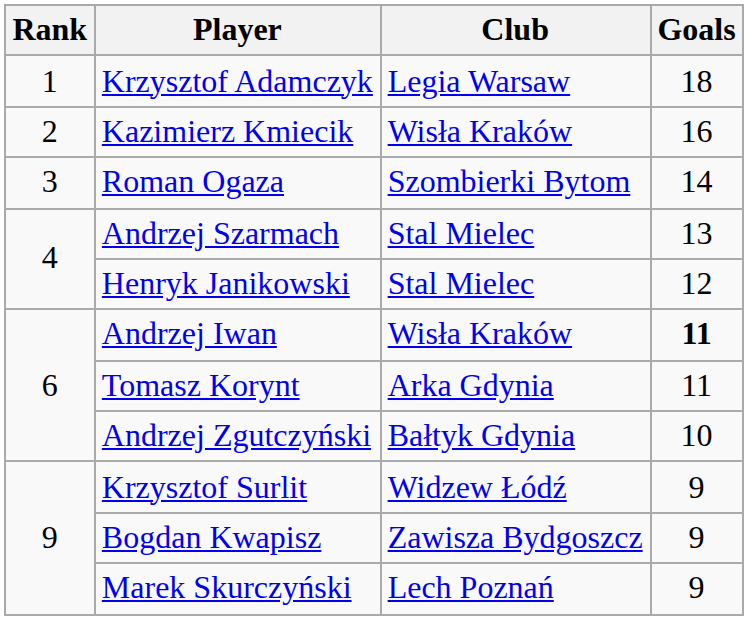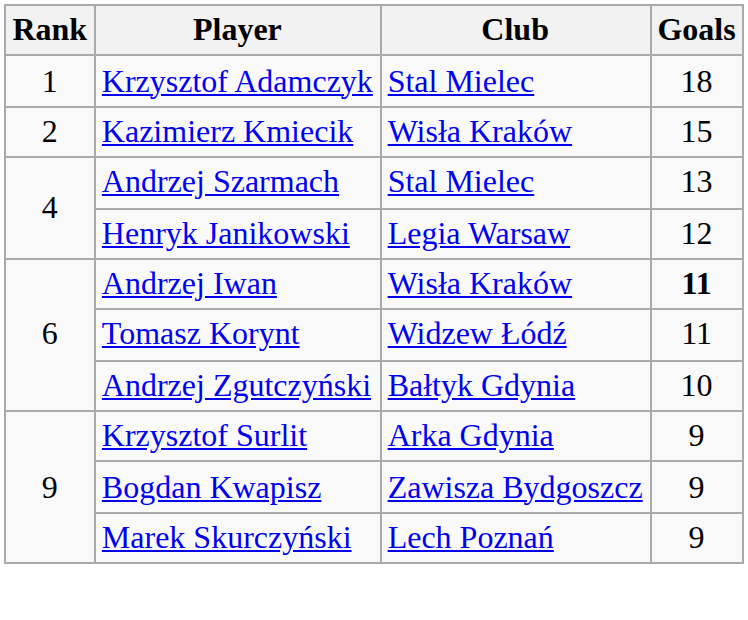 <table class="wikitable" style="text-align:center">
 <tr>
 <th>Rank</th>
 <th>Player</th>
 <th>Club</th>
 <th>Goals</th>
 </tr>
 <tr>
 <td rowspan="1">1</td>
 <td align="left"> <a href='#'>Krzysztof Adamczyk</a></td>
-<td align="left"><a href='#'>Legia Warsaw</a></td>
+<td align="left"><a href='#'>Stal Mielec</a></td>
 <td>18</td>
 </tr>
 <tr>
 <td rowspan="1">2</td>
 <td align="left"> <a href='#'>Kazimierz Kmiecik</a></td>
 <td align="left"><a href='#'>Wisła Kraków</a></td>
-<td>16</td>
-</tr>
-<tr>
-<td rowspan="1">3</td>
-<td align="left"> <a href='#'>Roman Ogaza</a></td>
-<td align="left"><a href='#'>Szombierki Bytom</a></td>
-<td>14</td>
+<td>15</td>
 </tr>
 <tr>
 <td rowspan="2">4</td>
 <td align="left"> <a href='#'>Andrzej Szarmach</a></td>
 <td align="left"><a href='#'>Stal Mielec</a></td>
 <td>13</td>
 </tr>
 <tr>
 <td align="left"> <a href='#'>Henryk Janikowski</a></td>
-<td align="left"><a href='#'>Stal Mielec</a></td>
+<td align="left"><a href='#'>Legia Warsaw</a></td>
 <td>12</td>
 </tr>
 <tr>
 <td rowspan="3">6</td>
 <td align="left"> <a href='#'>Andrzej Iwan</a></td>
 <td align="left"><a href='#'>Wisła Kraków</a></td>
 <td><strong>11</strong></td>
 </tr>
 <tr>
 <td align="left"> <a href='#'>Tomasz Korynt</a></td>
-<td align="left"><a href='#'>Arka Gdynia</a></td>
+<td align="left"><a href='#'>Widzew Łódź</a></td>
 <td>11</td>
 </tr>
 <tr>
 <td align="left"> <a href='#'>Andrzej Zgutczyński</a></td>
 <td align="left"><a href='#'>Bałtyk Gdynia</a></td>
 <td>10</td>
 </tr>
 <tr>
 <td rowspan="3">9</td>
 <td align="left"> <a href='#'>Krzysztof Surlit</a></td>
-<td align="left"><a href='#'>Widzew Łódź</a></td>
+<td align="left"><a href='#'>Arka Gdynia</a></td>
 <td>9</td>
 </tr>
 <tr>
 <td align="left"> <a href='#'>Bogdan Kwapisz</a></td>
 <td align="left"><a href='#'>Zawisza Bydgoszcz</a></td>
 <td>9</td>
 </tr>
 <tr>
 <td align="left"> <a href='#'>Marek Skurczyński</a></td>
 <td align="left"><a href='#'>Lech Poznań</a></td>
 <td>9</td>
 </tr>
 </table>
